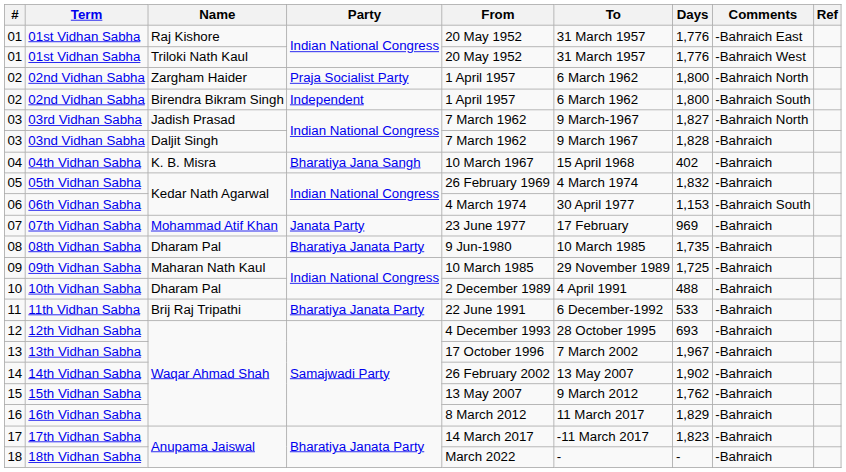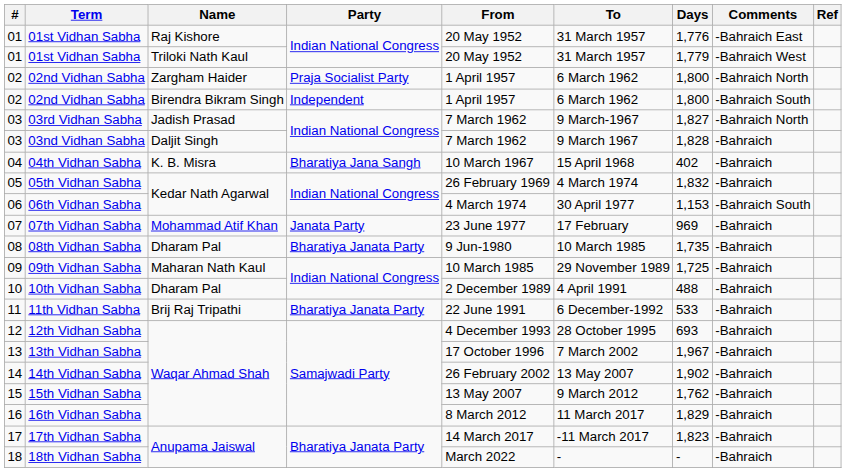 <table class="wikitable sortable">
 <tr>
 <th>#</th>
 <th><a href='#'>Term</a></th>
 <th>Name</th>
 <th>Party</th>
 <th>From</th>
 <th>To</th>
 <th>Days</th>
 <th>Comments</th>
 <th>Ref</th>
 </tr>
 <tr>
 <td>01</td>
 <td><a href='#'>01st Vidhan Sabha</a></td>
 <td>Raj Kishore</td>
 <td rowspan="2"><a href='#'>Indian National Congress</a></td>
 <td>20 May 1952</td>
 <td>31 March 1957</td>
 <td>1,776</td>
 <td>-Bahraich East</td>
 <td></td>
 </tr>
 <tr>
 <td>01</td>
 <td><a href='#'>01st Vidhan Sabha</a></td>
 <td>Triloki Nath Kaul</td>
 <td>20 May 1952</td>
 <td>31 March 1957</td>
-<td>1,776</td>
+<td>1,779</td>
 <td>-Bahraich West</td>
 <td></td>
 </tr>
 <tr>
 <td>02</td>
 <td><a href='#'>02nd Vidhan Sabha</a></td>
 <td>Zargham Haider</td>
 <td><a href='#'>Praja Socialist Party</a></td>
 <td>1 April 1957</td>
 <td>6 March 1962</td>
 <td>1,800</td>
 <td>-Bahraich North</td>
 <td></td>
 </tr>
 <tr>
 <td>02</td>
 <td><a href='#'>02nd Vidhan Sabha</a></td>
 <td>Birendra Bikram Singh</td>
 <td><a href='#'>Independent</a></td>
 <td>1 April 1957</td>
 <td>6 March 1962</td>
 <td>1,800</td>
 <td>-Bahraich South</td>
 <td></td>
 </tr>
 <tr>
 <td>03</td>
 <td><a href='#'>03rd Vidhan Sabha</a></td>
 <td>Jadish Prasad</td>
 <td rowspan="2"><a href='#'>Indian National Congress</a></td>
 <td>7 March 1962</td>
 <td>9 March-1967</td>
 <td>1,827</td>
 <td>-Bahraich North</td>
 <td></td>
 </tr>
 <tr>
 <td>03</td>
 <td><a href='#'>03nd Vidhan Sabha</a></td>
 <td>Daljit Singh</td>
 <td>7 March 1962</td>
 <td>9 March 1967</td>
 <td>1,828</td>
 <td>-Bahraich</td>
 <td></td>
 </tr>
 <tr>
 <td>04</td>
 <td><a href='#'>04th Vidhan Sabha</a></td>
 <td>K. B. Misra</td>
 <td><a href='#'>Bharatiya Jana Sangh</a></td>
 <td>10 March 1967</td>
 <td>15 April 1968</td>
 <td>402</td>
 <td>-Bahraich</td>
 <td></td>
 </tr>
 <tr>
 <td>05</td>
 <td><a href='#'>05th Vidhan Sabha</a></td>
 <td rowspan="2">Kedar Nath Agarwal</td>
 <td rowspan="2"><a href='#'>Indian National Congress</a></td>
 <td>26 February 1969</td>
 <td>4 March 1974</td>
 <td>1,832</td>
 <td>-Bahraich</td>
 <td></td>
 </tr>
 <tr>
 <td>06</td>
 <td><a href='#'>06th Vidhan Sabha</a></td>
 <td>4 March 1974</td>
 <td>30 April 1977</td>
 <td>1,153</td>
 <td>-Bahraich South</td>
 <td></td>
 </tr>
 <tr>
 <td>07</td>
 <td><a href='#'>07th Vidhan Sabha</a></td>
 <td><a href='#'>Mohammad Atif Khan</a></td>
 <td><a href='#'>Janata Party</a></td>
 <td>23 June 1977</td>
 <td>17 February</td>
 <td>969</td>
 <td>-Bahraich</td>
 <td></td>
 </tr>
 <tr>
 <td>08</td>
 <td><a href='#'>08th Vidhan Sabha</a></td>
 <td>Dharam Pal</td>
 <td><a href='#'>Bharatiya Janata Party</a></td>
 <td>9 Jun-1980</td>
 <td>10 March 1985</td>
 <td>1,735</td>
 <td>-Bahraich</td>
 <td></td>
 </tr>
 <tr>
 <td>09</td>
 <td><a href='#'>09th Vidhan Sabha</a></td>
 <td>Maharan Nath Kaul</td>
 <td rowspan="2"><a href='#'>Indian National Congress</a></td>
 <td>10 March 1985</td>
 <td>29 November 1989</td>
 <td>1,725</td>
 <td>-Bahraich</td>
 <td></td>
 </tr>
 <tr>
 <td>10</td>
 <td><a href='#'>10th Vidhan Sabha</a></td>
 <td>Dharam Pal</td>
 <td>2 December 1989</td>
 <td>4 April 1991</td>
 <td>488</td>
 <td>-Bahraich</td>
 <td></td>
 </tr>
 <tr>
 <td>11</td>
 <td><a href='#'>11th Vidhan Sabha</a></td>
 <td>Brij Raj Tripathi</td>
 <td><a href='#'>Bharatiya Janata Party</a></td>
 <td>22 June 1991</td>
 <td>6 December-1992</td>
 <td>533</td>
 <td>-Bahraich</td>
 <td></td>
 </tr>
 <tr>
 <td>12</td>
 <td><a href='#'>12th Vidhan Sabha</a></td>
 <td rowspan="5"><a href='#'>Waqar Ahmad Shah</a></td>
 <td rowspan="5"><a href='#'>Samajwadi Party</a></td>
 <td>4 December 1993</td>
 <td>28 October 1995</td>
 <td>693</td>
 <td>-Bahraich</td>
 <td></td>
 </tr>
 <tr>
 <td>13</td>
 <td><a href='#'>13th Vidhan Sabha</a></td>
 <td>17 October 1996</td>
 <td>7 March 2002</td>
 <td>1,967</td>
 <td>-Bahraich</td>
 <td></td>
 </tr>
 <tr>
 <td>14</td>
 <td><a href='#'>14th Vidhan Sabha</a></td>
 <td>26 February 2002</td>
 <td>13 May 2007</td>
 <td>1,902</td>
 <td>-Bahraich</td>
 <td></td>
 </tr>
 <tr>
 <td>15</td>
 <td><a href='#'>15th Vidhan Sabha</a></td>
 <td>13 May 2007</td>
 <td>9 March 2012</td>
 <td>1,762</td>
 <td>-Bahraich</td>
 <td></td>
 </tr>
 <tr>
 <td>16</td>
 <td><a href='#'>16th Vidhan Sabha</a></td>
 <td>8 March 2012</td>
 <td>11 March 2017</td>
 <td>1,829</td>
 <td>-Bahraich</td>
 <td></td>
 </tr>
 <tr>
 <td>17</td>
 <td><a href='#'>17th Vidhan Sabha</a></td>
 <td rowspan="2"><a href='#'>Anupama Jaiswal</a></td>
 <td rowspan="2"><a href='#'>Bharatiya Janata Party</a></td>
 <td>14 March 2017</td>
 <td>-11 March 2017</td>
 <td>1,823</td>
 <td>-Bahraich</td>
 <td></td>
 </tr>
 <tr>
 <td>18</td>
 <td><a href='#'>18th Vidhan Sabha</a></td>
 <td>March 2022</td>
 <td>-</td>
 <td>-</td>
 <td>-Bahraich</td>
 <td></td>
 </tr>
 </table>
